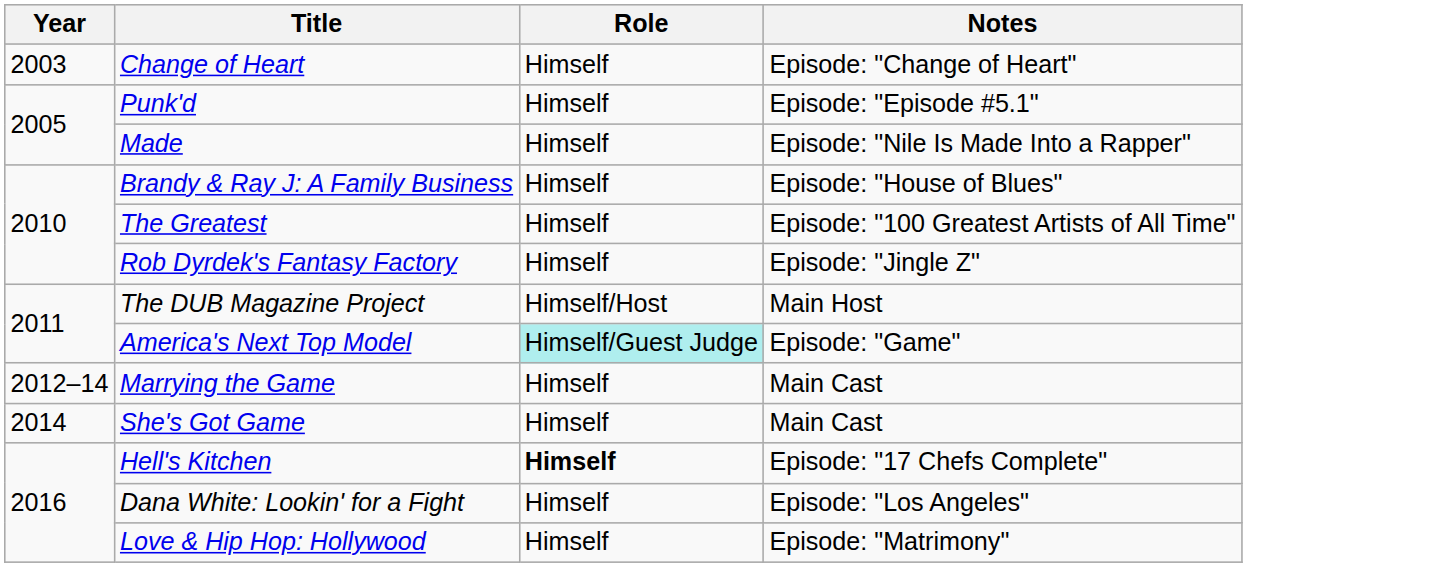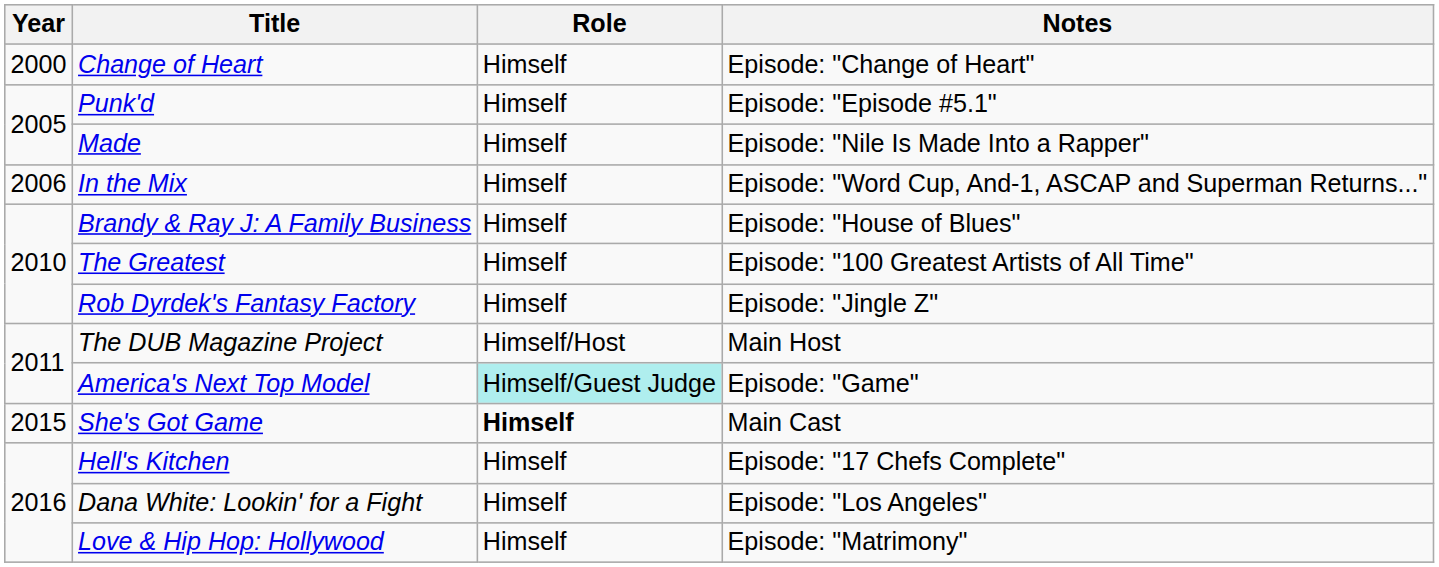 <table class="wikitable">
 <tr>
 <th>Year</th>
 <th>Title</th>
 <th>Role</th>
 <th>Notes</th>
 </tr>
 <tr>
-<td>2003</td>
+<td>2000</td>
 <td><em><a href='#'>Change of Heart</a></em></td>
 <td>Himself</td>
 <td>Episode: "Change of Heart"</td>
 </tr>
 <tr>
 <td rowspan="2">2005</td>
 <td><em><a href='#'>Punk'd</a></em></td>
 <td>Himself</td>
 <td>Episode: "Episode #5.1"</td>
 </tr>
 <tr>
 <td><em><a href='#'>Made</a></em></td>
 <td>Himself</td>
 <td>Episode: "Nile Is Made Into a Rapper"</td>
+</tr>
+<tr>
+<td>2006</td>
+<td><em><a href='#'>In the Mix</a></em></td>
+<td>Himself</td>
+<td>Episode: "Word Cup, And-1, ASCAP and Superman Returns..."</td>
 </tr>
 <tr>
 <td rowspan="3">2010</td>
 <td><em><a href='#'>Brandy & Ray J: A Family Business</a></em></td>
 <td>Himself</td>
 <td>Episode: "House of Blues"</td>
 </tr>
 <tr>
 <td><em><a href='#'>The Greatest</a></em></td>
 <td>Himself</td>
 <td>Episode: "100 Greatest Artists of All Time"</td>
 </tr>
 <tr>
 <td><em><a href='#'>Rob Dyrdek's Fantasy Factory</a></em></td>
 <td>Himself</td>
 <td>Episode: "Jingle Z"</td>
 </tr>
 <tr>
 <td rowspan="2">2011</td>
 <td><em>The DUB Magazine Project</em></td>
 <td>Himself/Host</td>
 <td>Main Host</td>
 </tr>
 <tr>
 <td><em><a href='#'>America's Next Top Model</a></em></td>
 <td style="background: paleturquoise;">Himself/Guest Judge</td>
 <td>Episode: "Game"</td>
 </tr>
 <tr>
-<td>2012–14</td>
-<td><em><a href='#'>Marrying the Game</a></em></td>
-<td>Himself</td>
-<td>Main Cast</td>
-</tr>
-<tr>
-<td>2014</td>
+<td>2015</td>
 <td><em><a href='#'>She's Got Game</a></em></td>
-<td>Himself</td>
+<td><strong>Himself</strong></td>
 <td>Main Cast</td>
 </tr>
 <tr>
 <td rowspan="3">2016</td>
 <td><em><a href='#'>Hell's Kitchen</a></em></td>
-<td><strong>Himself</strong></td>
+<td>Himself</td>
 <td>Episode: "17 Chefs Complete"</td>
 </tr>
 <tr>
 <td><em>Dana White: Lookin' for a Fight</em></td>
 <td>Himself</td>
 <td>Episode: "Los Angeles"</td>
 </tr>
 <tr>
 <td><em><a href='#'>Love & Hip Hop: Hollywood</a></em></td>
 <td>Himself</td>
 <td>Episode: "Matrimony"</td>
 </tr>
 </table>
